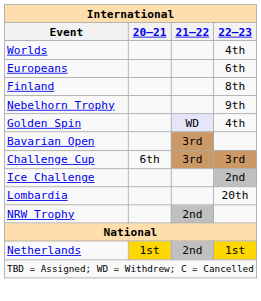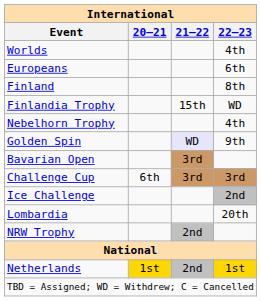 <table class="wikitable" style="text-align:center">
 <tr>
 <th colspan="4" style="background-color: #ffdead; " align="center">International</th>
 </tr>
 <tr>
 <th>Event</th>
 <th><a href='#'>20–21</a></th>
 <th><a href='#'>21–22</a></th>
 <th><a href='#'>22–23</a></th>
 </tr>
 <tr>
 <td align=left><a href='#'>Worlds</a></td>
 <td></td>
 <td></td>
 <td>4th</td>
 </tr>
 <tr>
 <td align=left><a href='#'>Europeans</a></td>
 <td></td>
 <td></td>
 <td>6th</td>
 </tr>
 <tr>
 <td align=left> <a href='#'>Finland</a></td>
 <td></td>
 <td></td>
 <td>8th</td>
 </tr>
 <tr>
+<td align="left"> <a href='#'>Finlandia Trophy</a></td>
+<td></td>
+<td>15th</td>
+<td>WD</td>
+</tr>
+<tr>
 <td align="left"> <a href='#'>Nebelhorn Trophy</a></td>
 <td></td>
 <td></td>
-<td>9th</td>
+<td>4th</td>
 </tr>
 <tr>
 <td align="left"> <a href='#'>Golden Spin</a></td>
 <td></td>
 <td style="background: lavender;">WD</td>
-<td>4th</td>
+<td>9th</td>
 </tr>
 <tr>
 <td align="left"><a href='#'>Bavarian Open</a></td>
 <td></td>
 <td bgcolor="cc9966">3rd</td>
 <td></td>
 </tr>
 <tr>
 <td align="left"><a href='#'>Challenge Cup</a></td>
 <td>6th</td>
 <td bgcolor="cc9966">3rd</td>
 <td bgcolor="cc9966">3rd</td>
 </tr>
 <tr>
 <td align="left"><a href='#'>Ice Challenge</a></td>
 <td></td>
 <td></td>
 <td bgcolor="silver">2nd</td>
 </tr>
 <tr>
 <td align="left"><a href='#'>Lombardia</a></td>
 <td></td>
 <td></td>
 <td>20th</td>
 </tr>
 <tr>
 <td align="left"><a href='#'>NRW Trophy</a></td>
 <td></td>
 <td bgcolor="silver">2nd</td>
 <td></td>
 </tr>
 <tr>
 <th colspan="4" style="background-color: #ffdead; " align="center">National</th>
 </tr>
 <tr>
 <td align="left"><a href='#'>Netherlands</a></td>
 <td bgcolor="gold">1st</td>
 <td bgcolor="silver">2nd</td>
 <td bgcolor="gold">1st</td>
 </tr>
 <tr>
 <td colspan="4" align="center"><small> TBD = Assigned; WD = Withdrew; C = Cancelled </small></td>
 </tr>
 </table>
